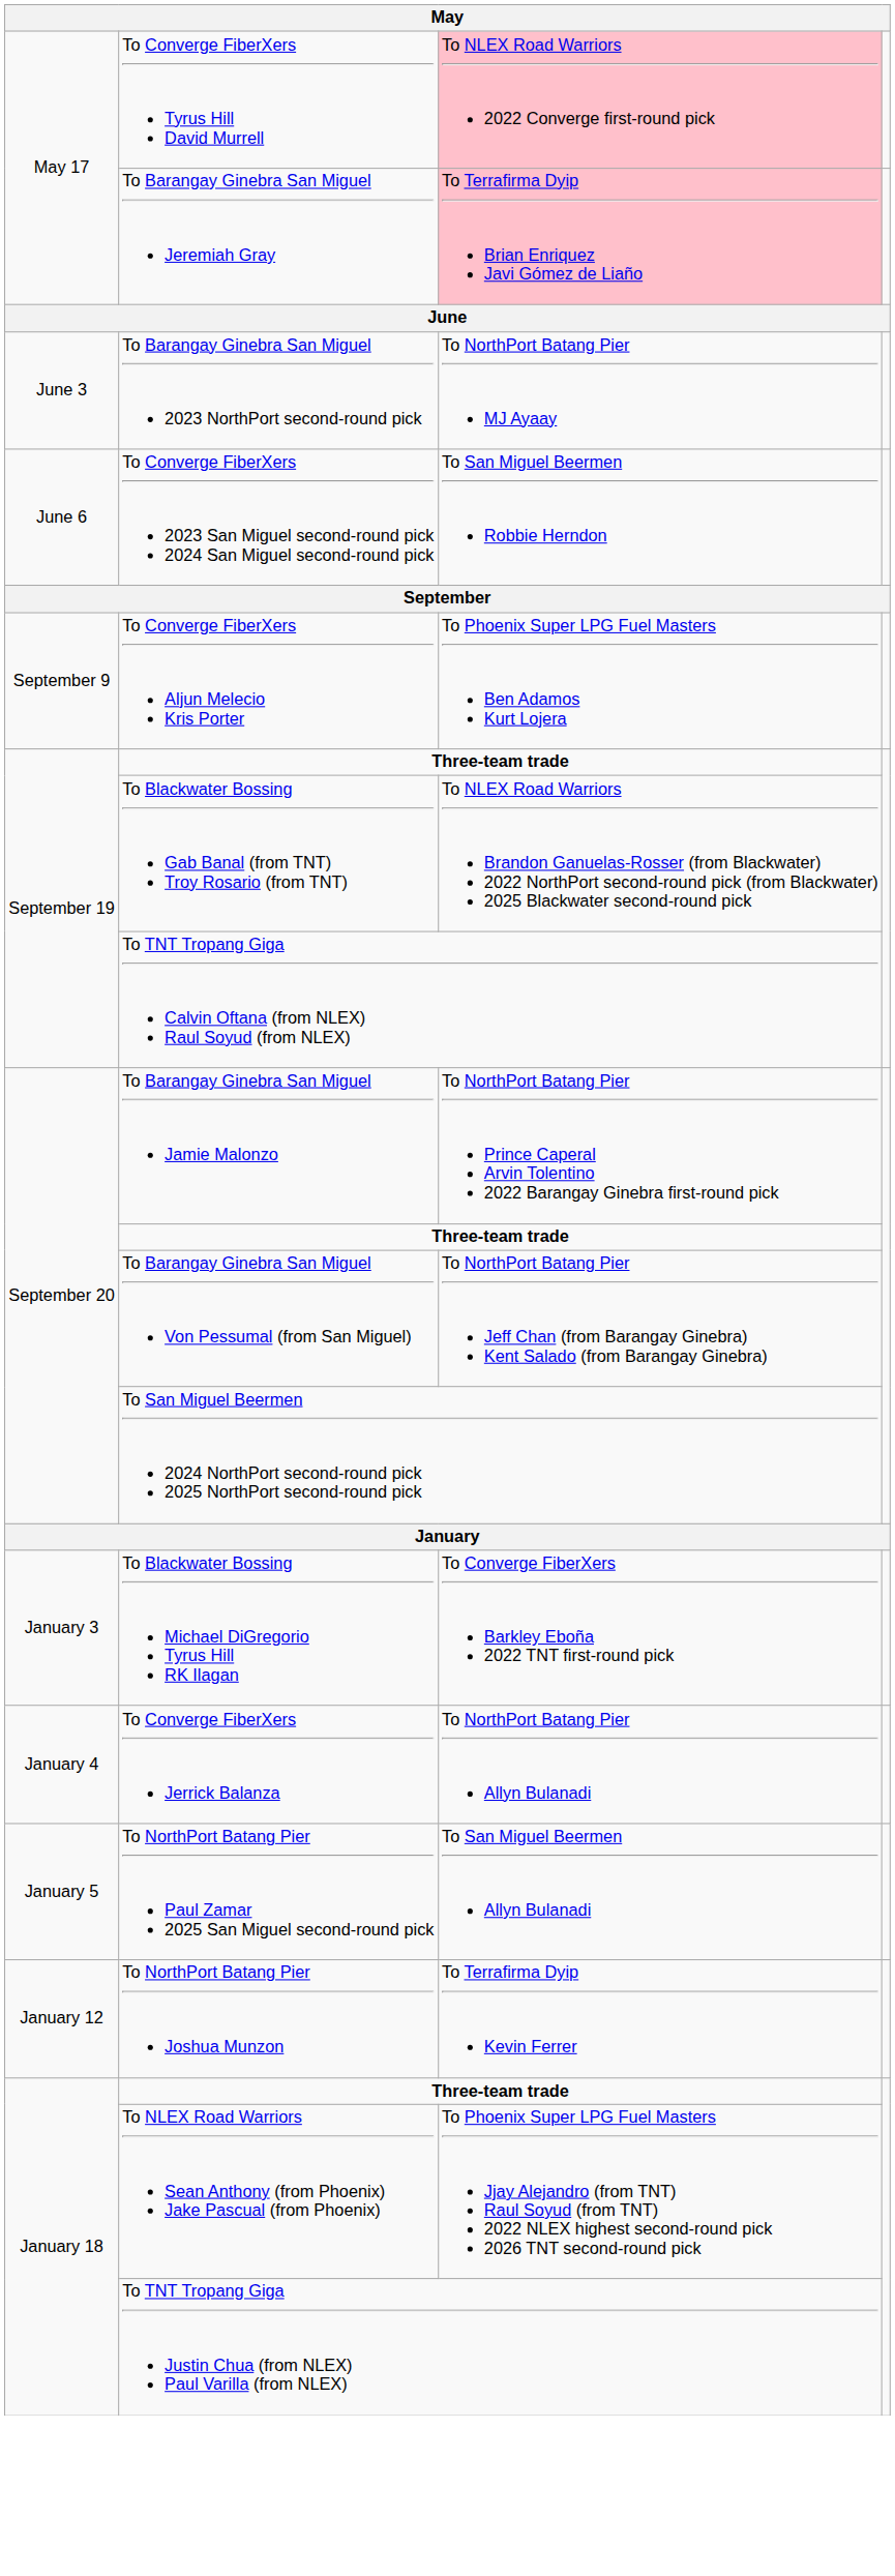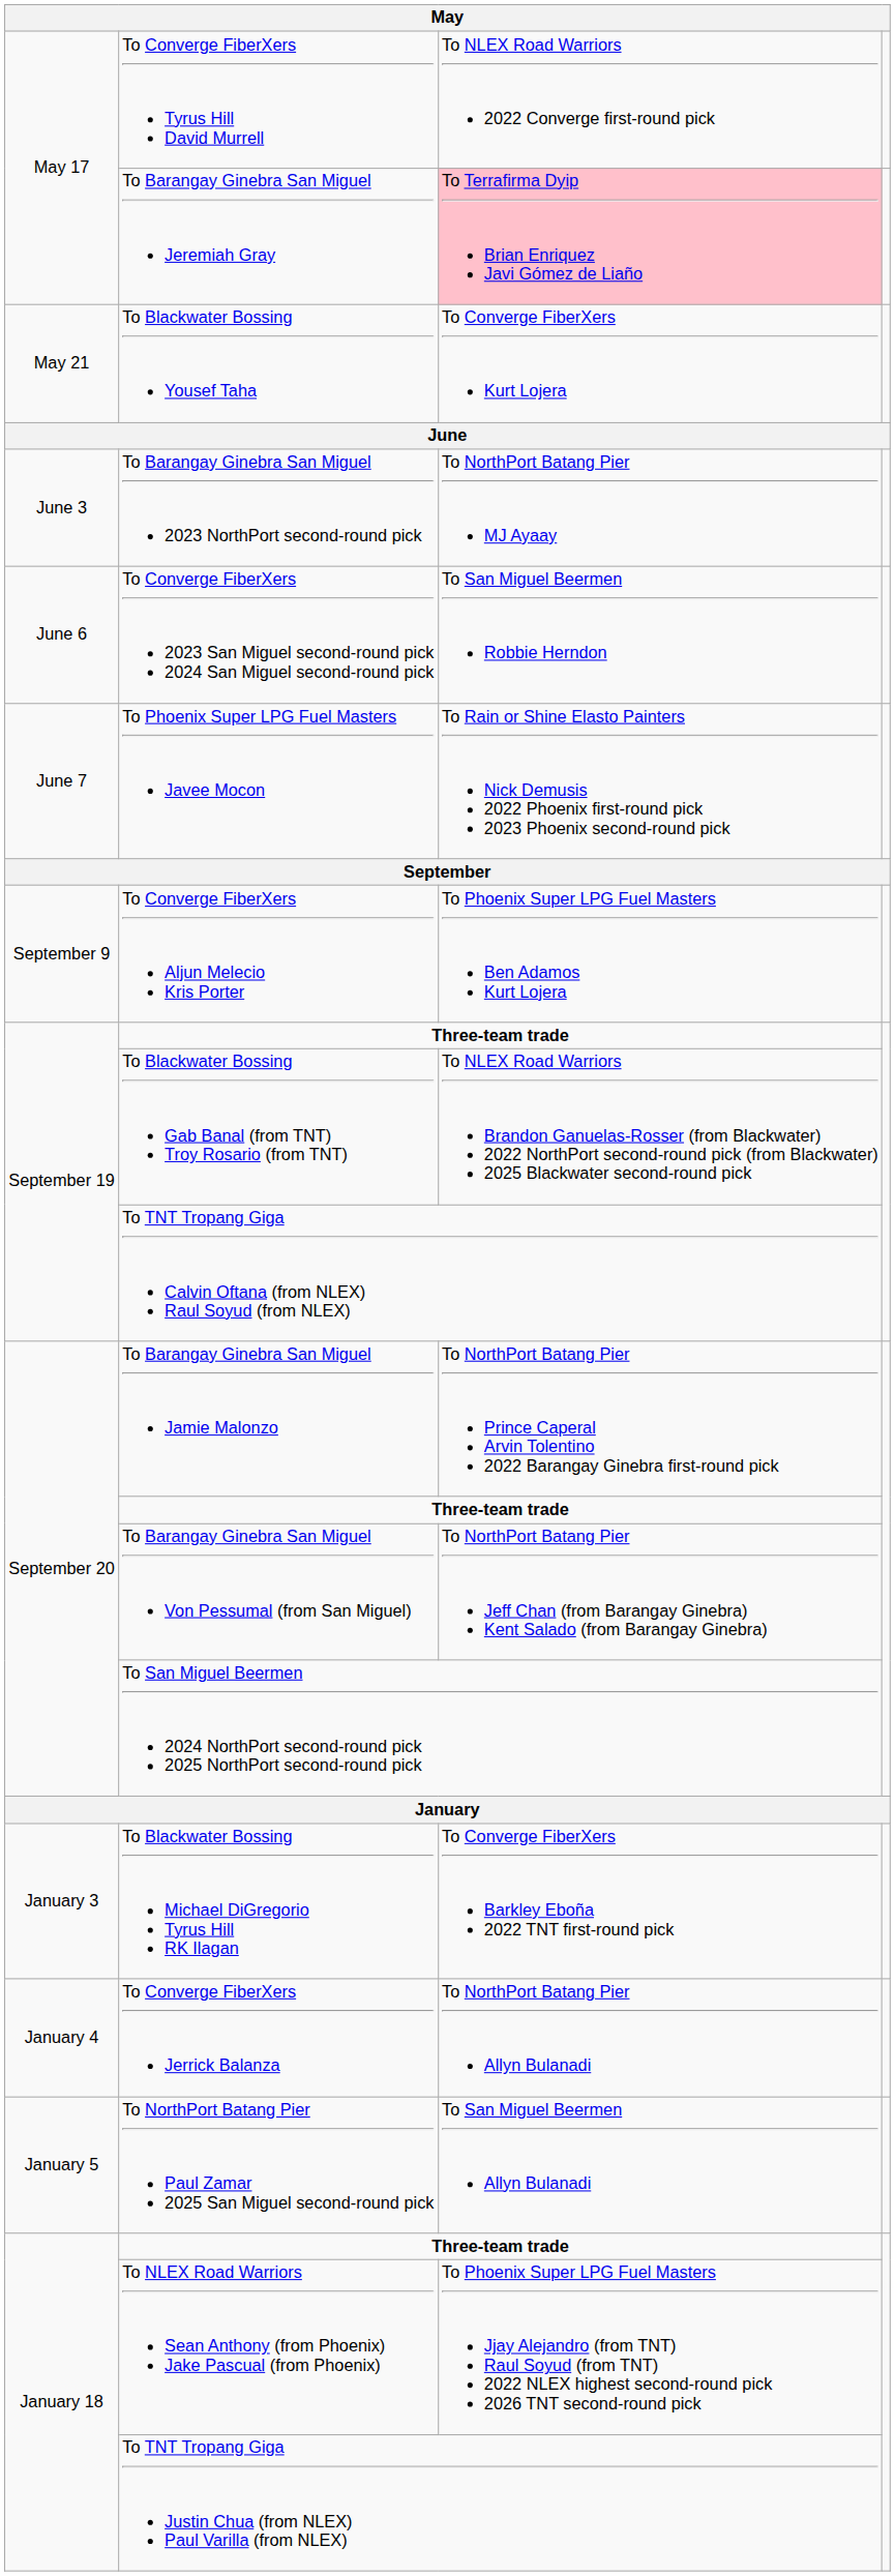 <table class="wikitable" style="text-align:center">
 <tr>
 <th colspan="4">May</th>
 </tr>
 <tr>
 <td rowspan=2>May 17</td>
 <td align="left" valign="top">To <a href='#'>Converge FiberXers</a><hr><br><ul><li><a href='#'>Tyrus Hill</a></li><li><a href='#'>David Murrell</a></li></ul></td>
-<td align="left" valign="top" style="background: pink;">To <a href='#'>NLEX Road Warriors</a><hr><br><ul><li>2022 Converge first-round pick</li></ul></td>
+<td align="left" valign="top">To <a href='#'>NLEX Road Warriors</a><hr><br><ul><li>2022 Converge first-round pick</li></ul></td>
 <td></td>
 </tr>
 <tr>
 <td align="left" valign="top">To <a href='#'>Barangay Ginebra San Miguel</a><hr><br><ul><li><a href='#'>Jeremiah Gray</a></li></ul></td>
 <td align="left" valign="top" style="background: pink;">To <a href='#'>Terrafirma Dyip</a><hr><br><ul><li><a href='#'>Brian Enriquez</a></li><li><a href='#'>Javi Gómez de Liaño</a></li></ul></td>
+<td></td>
+</tr>
+<tr>
+<td>May 21</td>
+<td align="left" valign="top">To <a href='#'>Blackwater Bossing</a><hr><br><ul><li><a href='#'>Yousef Taha</a></li></ul></td>
+<td align="left" valign="top">To <a href='#'>Converge FiberXers</a><hr><br><ul><li><a href='#'>Kurt Lojera</a></li></ul></td>
 <td></td>
 </tr>
 <tr>
 <th colspan="4">June</th>
 </tr>
 <tr>
 <td>June 3</td>
 <td align="left" valign="top">To <a href='#'>Barangay Ginebra San Miguel</a><hr><br><ul><li>2023 NorthPort second-round pick</li></ul></td>
 <td align="left" valign="top">To <a href='#'>NorthPort Batang Pier</a><hr><br><ul><li><a href='#'>MJ Ayaay</a></li></ul></td>
 <td></td>
 </tr>
 <tr>
 <td>June 6</td>
 <td align="left" valign="top">To <a href='#'>Converge FiberXers</a><hr><br><ul><li>2023 San Miguel second-round pick</li><li>2024 San Miguel second-round pick</li></ul></td>
 <td align="left" valign="top">To <a href='#'>San Miguel Beermen</a><hr><br><ul><li><a href='#'>Robbie Herndon</a></li></ul></td>
+<td></td>
+</tr>
+<tr>
+<td>June 7</td>
+<td align="left" valign="top">To <a href='#'>Phoenix Super LPG Fuel Masters</a><hr><br><ul><li><a href='#'>Javee Mocon</a></li></ul></td>
+<td align="left" valign="top">To <a href='#'>Rain or Shine Elasto Painters</a><hr><br><ul><li><a href='#'>Nick Demusis</a></li><li>2022 Phoenix first-round pick</li><li>2023 Phoenix second-round pick</li></ul></td>
 <td></td>
 </tr>
 <tr>
 <th colspan="4">September</th>
 </tr>
 <tr>
 <td>September 9</td>
 <td align="left" valign="top">To <a href='#'>Converge FiberXers</a><hr><br><ul><li><a href='#'>Aljun Melecio</a></li><li><a href='#'>Kris Porter</a></li></ul></td>
 <td align="left" valign="top">To <a href='#'>Phoenix Super LPG Fuel Masters</a><hr><br><ul><li><a href='#'>Ben Adamos</a></li><li><a href='#'>Kurt Lojera</a></li></ul></td>
 <td></td>
 </tr>
 <tr>
 <td rowspan=3>September 19</td>
 <td colspan=2><strong>Three-team trade</strong></td>
 <td rowspan=3></td>
 </tr>
 <tr>
 <td align="left" valign="top">To <a href='#'>Blackwater Bossing</a><hr><br><ul><li><a href='#'>Gab Banal</a> (from TNT)</li><li><a href='#'>Troy Rosario</a> (from TNT)</li></ul></td>
 <td align="left" valign="top">To <a href='#'>NLEX Road Warriors</a><hr><br><ul><li><a href='#'>Brandon Ganuelas-Rosser</a> (from Blackwater)</li><li>2022 NorthPort second-round pick  (from Blackwater)</li><li>2025 Blackwater second-round pick</li></ul></td>
 </tr>
 <tr>
 <td colspan=2 align="left" valign="top">To <a href='#'>TNT Tropang Giga</a><hr><br><ul><li><a href='#'>Calvin Oftana</a> (from NLEX)</li><li><a href='#'>Raul Soyud</a> (from NLEX)</li></ul></td>
 </tr>
 <tr>
 <td rowspan=4>September 20</td>
 <td align="left" valign="top">To <a href='#'>Barangay Ginebra San Miguel</a><hr><br><ul><li><a href='#'>Jamie Malonzo</a></li></ul></td>
 <td align="left" valign="top">To <a href='#'>NorthPort Batang Pier</a><hr><br><ul><li><a href='#'>Prince Caperal</a></li><li><a href='#'>Arvin Tolentino</a></li><li>2022 Barangay Ginebra first-round pick</li></ul></td>
 <td rowspan=4></td>
 </tr>
 <tr>
 <td colspan=2><strong>Three-team trade</strong></td>
 </tr>
 <tr>
 <td align="left" valign="top">To <a href='#'>Barangay Ginebra San Miguel</a><hr><br><ul><li><a href='#'>Von Pessumal</a> (from San Miguel)</li></ul></td>
 <td align="left" valign="top">To <a href='#'>NorthPort Batang Pier</a><hr><br><ul><li><a href='#'>Jeff Chan</a> (from Barangay Ginebra)</li><li><a href='#'>Kent Salado</a> (from Barangay Ginebra)</li></ul></td>
 </tr>
 <tr>
 <td colspan=2 align="left" valign="top">To <a href='#'>San Miguel Beermen</a><hr><br><ul><li>2024 NorthPort second-round pick</li><li>2025 NorthPort second-round pick</li></ul></td>
 </tr>
 <tr>
 <th colspan="4">January</th>
 </tr>
 <tr>
 <td>January 3</td>
 <td align="left" valign="top">To <a href='#'>Blackwater Bossing</a><hr><br><ul><li><a href='#'>Michael DiGregorio</a></li><li><a href='#'>Tyrus Hill</a></li><li><a href='#'>RK Ilagan</a></li></ul></td>
 <td align="left" valign="top">To <a href='#'>Converge FiberXers</a><hr><br><ul><li><a href='#'>Barkley Eboña</a></li><li>2022 TNT first-round pick</li></ul></td>
 <td></td>
 </tr>
 <tr>
 <td>January 4</td>
 <td align="left" valign="top">To <a href='#'>Converge FiberXers</a><hr><br><ul><li><a href='#'>Jerrick Balanza</a></li></ul></td>
 <td align="left" valign="top">To <a href='#'>NorthPort Batang Pier</a><hr><br><ul><li><a href='#'>Allyn Bulanadi</a></li></ul></td>
 <td></td>
 </tr>
 <tr>
 <td>January 5</td>
 <td align="left" valign="top">To <a href='#'>NorthPort Batang Pier</a><hr><br><ul><li><a href='#'>Paul Zamar</a></li><li>2025 San Miguel second-round pick</li></ul></td>
 <td align="left" valign="top">To <a href='#'>San Miguel Beermen</a><hr><br><ul><li><a href='#'>Allyn Bulanadi</a></li></ul></td>
 <td></td>
 </tr>
 <tr>
-<td>January 12</td>
-<td align="left" valign="top">To <a href='#'>NorthPort Batang Pier</a><hr><br><ul><li><a href='#'>Joshua Munzon</a></li></ul></td>
-<td align="left" valign="top">To <a href='#'>Terrafirma Dyip</a><hr><br><ul><li><a href='#'>Kevin Ferrer</a></li></ul></td>
-<td></td>
-</tr>
-<tr>
 <td rowspan=3>January 18</td>
 <td colspan=2><strong>Three-team trade</strong></td>
 <td rowspan=3></td>
 </tr>
 <tr>
 <td align="left" valign="top">To <a href='#'>NLEX Road Warriors</a><hr><br><ul><li><a href='#'>Sean Anthony</a> (from Phoenix)</li><li><a href='#'>Jake Pascual</a> (from Phoenix)</li></ul></td>
 <td align="left" valign="top">To <a href='#'>Phoenix Super LPG Fuel Masters</a><hr><br><ul><li><a href='#'>Jjay Alejandro</a> (from TNT)</li><li><a href='#'>Raul Soyud</a> (from TNT)</li><li>2022 NLEX highest second-round pick</li><li>2026 TNT second-round pick</li></ul></td>
 </tr>
 <tr>
 <td colspan=2 align="left" valign="top">To <a href='#'>TNT Tropang Giga</a><hr><br><ul><li><a href='#'>Justin Chua</a> (from NLEX)</li><li><a href='#'>Paul Varilla</a> (from NLEX)</li></ul></td>
 </tr>
 </table>
